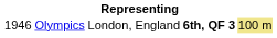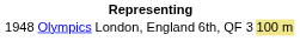 <table>
 <tr>
 <th colspan="6">Representing </th>
 </tr>
 <tr>
-<td>1946</td>
+<td>1948</td>
 <td><a href='#'>Olympics</a></td>
 <td>London, England</td>
-<td><strong>6th, QF 3</strong></td>
+<td>6th, QF 3</td>
 <td style="background: khaki;">100 m</td>
 <td><a href='#'></a></td>
 </tr>
 </table>
